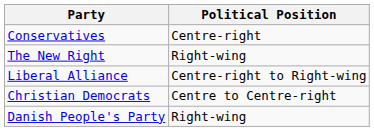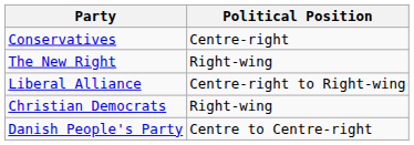 <table class="wikitable mw-collapsible mw-collapsed">
 <tr>
 <th>Party</th>
 <th>Political Position</th>
 </tr>
 <tr>
 <td><a href='#'>Conservatives</a></td>
 <td>Centre-right</td>
 </tr>
 <tr>
 <td><a href='#'>The New Right</a></td>
 <td>Right-wing</td>
 </tr>
 <tr>
 <td><a href='#'>Liberal Alliance</a></td>
 <td>Centre-right to Right-wing</td>
 </tr>
 <tr>
 <td><a href='#'>Christian Democrats</a></td>
-<td>Centre to Centre-right</td>
+<td>Right-wing</td>
 </tr>
 <tr>
 <td><a href='#'>Danish People's Party</a></td>
-<td>Right-wing</td>
+<td>Centre to Centre-right</td>
 </tr>
 </table>
